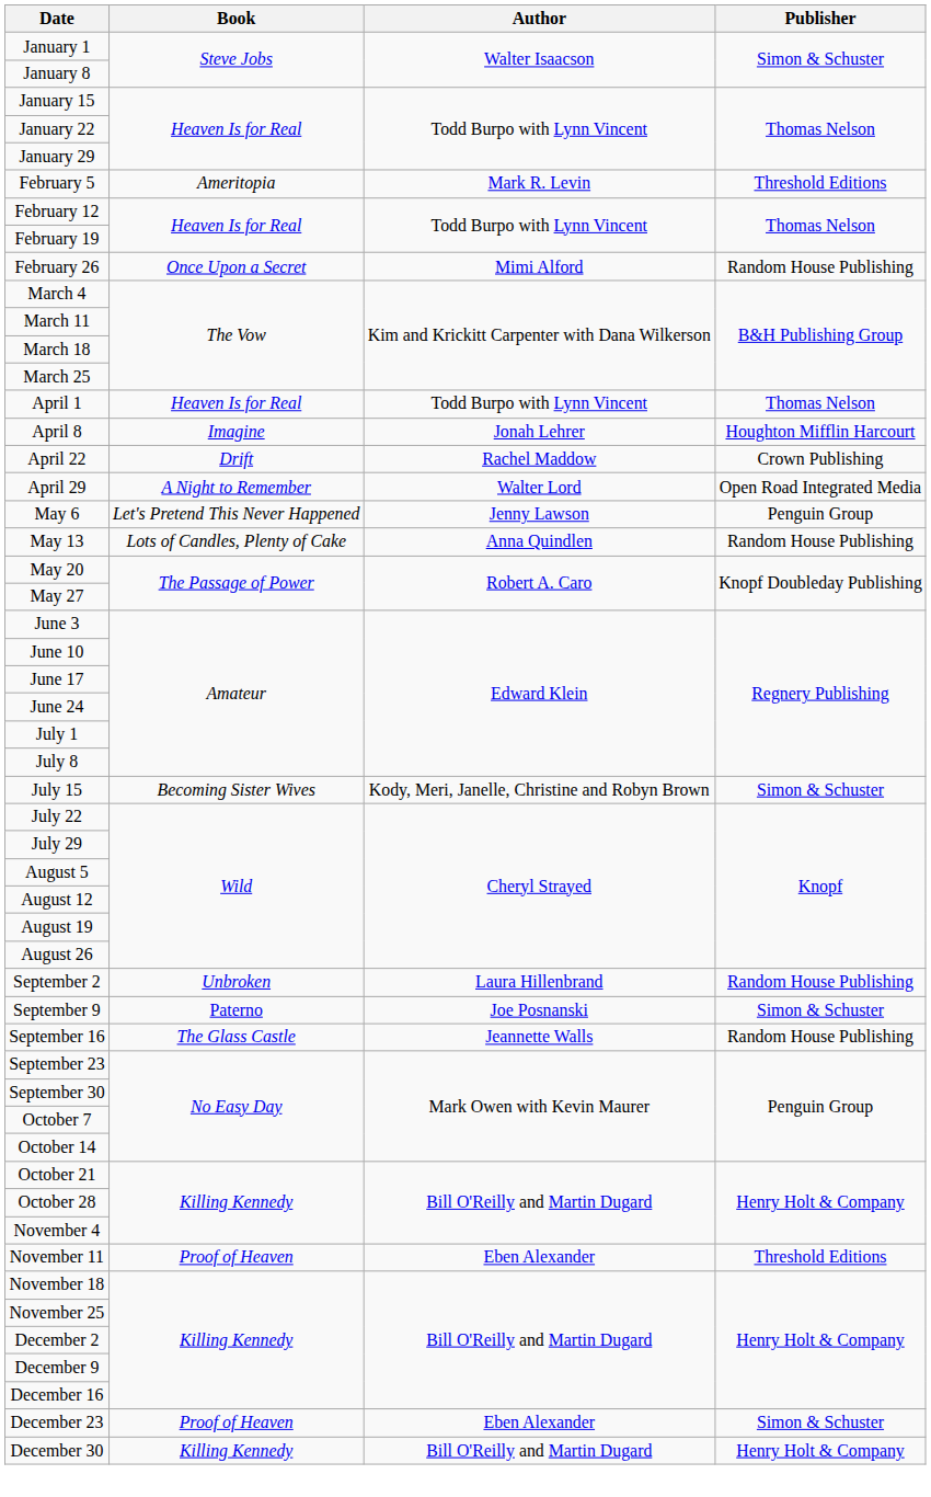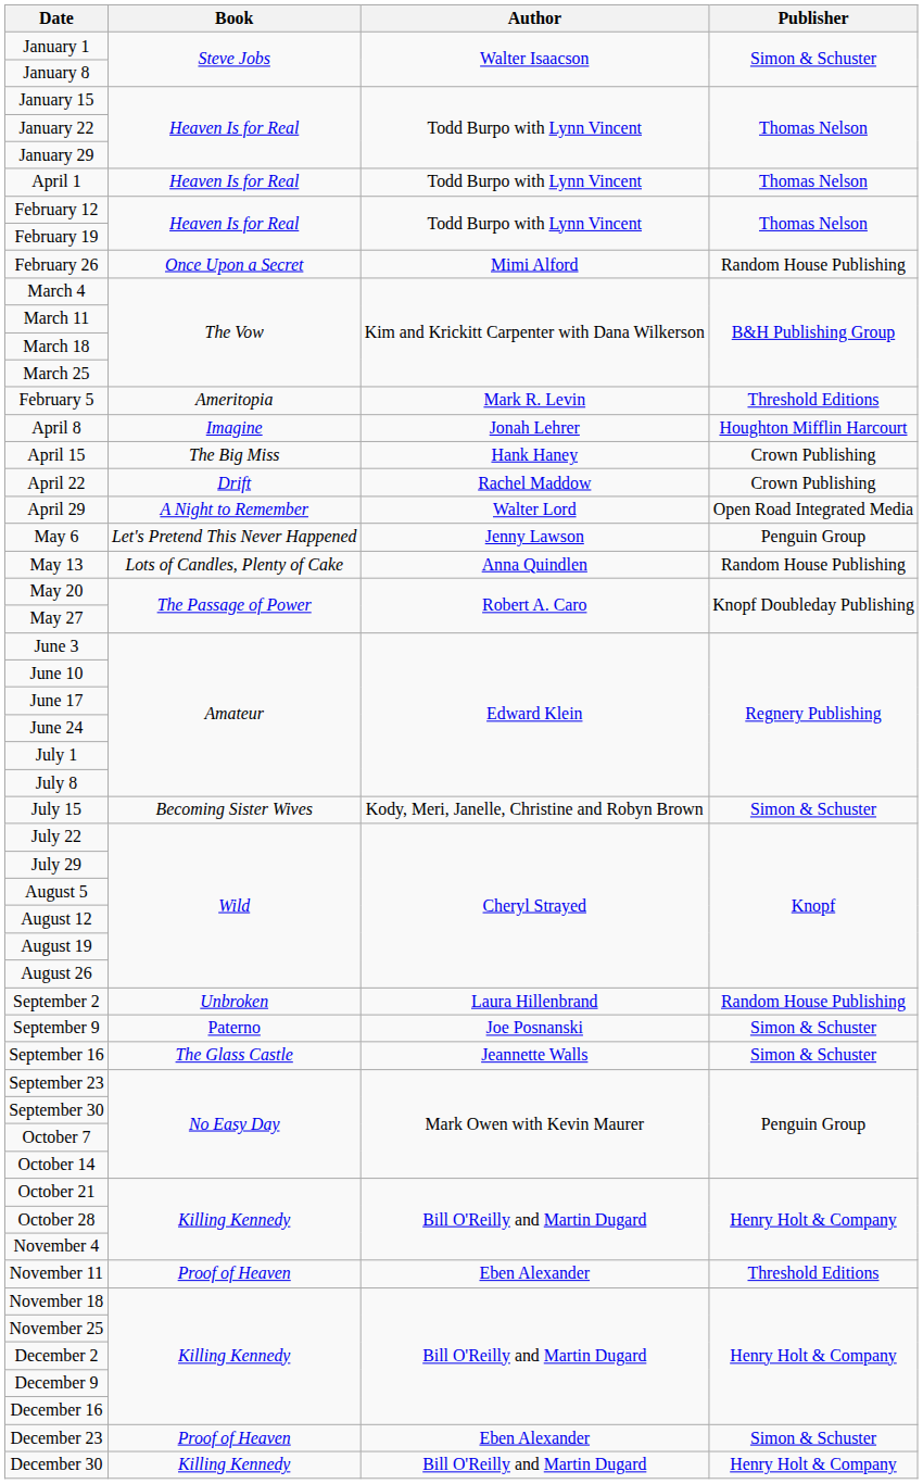 <table class="wikitable" style="text-align: center">
 <tr>
 <th>Date</th>
 <th>Book</th>
 <th>Author</th>
 <th>Publisher</th>
 </tr>
 <tr>
 <td>January 1</td>
 <td rowspan="2"><em><a href='#'>Steve Jobs</a></em></td>
 <td rowspan="2"><a href='#'>Walter Isaacson</a></td>
 <td rowspan="2"><a href='#'>Simon & Schuster</a></td>
 </tr>
 <tr>
 <td>January 8</td>
 </tr>
 <tr>
 <td>January 15</td>
 <td rowspan="3"><em><a href='#'>Heaven Is for Real</a></em></td>
 <td rowspan="3">Todd Burpo with <a href='#'>Lynn Vincent</a></td>
 <td rowspan="3"><a href='#'>Thomas Nelson</a></td>
 </tr>
 <tr>
 <td>January 22</td>
 </tr>
 <tr>
 <td>January 29</td>
 </tr>
 <tr>
-<td>February 5</td>
-<td><em>Ameritopia</em></td>
-<td><a href='#'>Mark R. Levin</a></td>
-<td><a href='#'>Threshold Editions</a></td>
+<td>April 1</td>
+<td><em><a href='#'>Heaven Is for Real</a></em></td>
+<td>Todd Burpo with <a href='#'>Lynn Vincent</a></td>
+<td><a href='#'>Thomas Nelson</a></td>
 </tr>
 <tr>
 <td>February 12</td>
 <td rowspan="2"><em><a href='#'>Heaven Is for Real</a></em></td>
 <td rowspan="2">Todd Burpo with <a href='#'>Lynn Vincent</a></td>
 <td rowspan="2"><a href='#'>Thomas Nelson</a></td>
 </tr>
 <tr>
 <td>February 19</td>
 </tr>
 <tr>
 <td>February 26</td>
 <td><em><a href='#'>Once Upon a Secret</a></em></td>
 <td><a href='#'>Mimi Alford</a></td>
 <td>Random House Publishing</td>
 </tr>
 <tr>
 <td>March 4</td>
 <td rowspan="4"><em>The Vow</em></td>
 <td rowspan="4">Kim and Krickitt Carpenter with Dana Wilkerson</td>
 <td rowspan="4"><a href='#'>B&H Publishing Group</a></td>
 </tr>
 <tr>
 <td>March 11</td>
 </tr>
 <tr>
 <td>March 18</td>
 </tr>
 <tr>
 <td>March 25</td>
 </tr>
 <tr>
-<td>April 1</td>
-<td><em><a href='#'>Heaven Is for Real</a></em></td>
-<td>Todd Burpo with <a href='#'>Lynn Vincent</a></td>
-<td><a href='#'>Thomas Nelson</a></td>
+<td>February 5</td>
+<td><em>Ameritopia</em></td>
+<td><a href='#'>Mark R. Levin</a></td>
+<td><a href='#'>Threshold Editions</a></td>
 </tr>
 <tr>
 <td>April 8</td>
 <td><em><a href='#'>Imagine</a></em></td>
 <td><a href='#'>Jonah Lehrer</a></td>
 <td><a href='#'>Houghton Mifflin Harcourt</a></td>
+</tr>
+<tr>
+<td>April 15</td>
+<td><em>The Big Miss</em></td>
+<td><a href='#'>Hank Haney</a></td>
+<td>Crown Publishing</td>
 </tr>
 <tr>
 <td>April 22</td>
 <td><em><a href='#'>Drift</a></em></td>
 <td><a href='#'>Rachel Maddow</a></td>
 <td>Crown Publishing</td>
 </tr>
 <tr>
 <td>April 29</td>
 <td><em><a href='#'>A Night to Remember</a></em></td>
 <td><a href='#'>Walter Lord</a></td>
 <td>Open Road Integrated Media</td>
 </tr>
 <tr>
 <td>May 6</td>
 <td><em>Let's Pretend This Never Happened</em></td>
 <td><a href='#'>Jenny Lawson</a></td>
 <td>Penguin Group</td>
 </tr>
 <tr>
 <td>May 13</td>
 <td><em>Lots of Candles, Plenty of Cake</em></td>
 <td><a href='#'>Anna Quindlen</a></td>
 <td>Random House Publishing</td>
 </tr>
 <tr>
 <td>May 20</td>
 <td rowspan="2"><em><a href='#'>The Passage of Power</a></em></td>
 <td rowspan="2"><a href='#'>Robert A. Caro</a></td>
 <td rowspan="2">Knopf Doubleday Publishing</td>
 </tr>
 <tr>
 <td>May 27</td>
 </tr>
 <tr>
 <td>June 3</td>
 <td rowspan="6"><em>Amateur</em></td>
 <td rowspan="6"><a href='#'>Edward Klein</a></td>
 <td rowspan="6"><a href='#'>Regnery Publishing</a></td>
 </tr>
 <tr>
 <td>June 10</td>
 </tr>
 <tr>
 <td>June 17</td>
 </tr>
 <tr>
 <td>June 24</td>
 </tr>
 <tr>
 <td>July 1</td>
 </tr>
 <tr>
 <td>July 8</td>
 </tr>
 <tr>
 <td>July 15</td>
 <td><em>Becoming Sister Wives</em></td>
 <td>Kody, Meri, Janelle, Christine and Robyn Brown</td>
 <td><a href='#'>Simon & Schuster</a></td>
 </tr>
 <tr>
 <td>July 22</td>
 <td rowspan="6"><em><a href='#'>Wild</a></em></td>
 <td rowspan="6"><a href='#'>Cheryl Strayed</a></td>
 <td rowspan="6"><a href='#'>Knopf</a></td>
 </tr>
 <tr>
 <td>July 29</td>
 </tr>
 <tr>
 <td>August 5</td>
 </tr>
 <tr>
 <td>August 12</td>
 </tr>
 <tr>
 <td>August 19</td>
 </tr>
 <tr>
 <td>August 26</td>
 </tr>
 <tr>
 <td>September 2</td>
 <td><em><a href='#'>Unbroken</a></em></td>
 <td><a href='#'>Laura Hillenbrand</a></td>
 <td><a href='#'>Random House Publishing</a></td>
 </tr>
 <tr>
 <td>September 9</td>
 <td><a href='#'>Paterno</a></td>
 <td><a href='#'>Joe Posnanski</a></td>
 <td><a href='#'>Simon & Schuster</a></td>
 </tr>
 <tr>
 <td>September 16</td>
 <td><em><a href='#'>The Glass Castle</a></em></td>
 <td><a href='#'>Jeannette Walls</a></td>
-<td>Random House Publishing</td>
+<td><a href='#'>Simon & Schuster</a></td>
 </tr>
 <tr>
 <td>September 23</td>
 <td rowspan="4"><em><a href='#'>No Easy Day</a></em></td>
 <td rowspan="4">Mark Owen with Kevin Maurer</td>
 <td rowspan="4">Penguin Group</td>
 </tr>
 <tr>
 <td>September 30</td>
 </tr>
 <tr>
 <td>October 7</td>
 </tr>
 <tr>
 <td>October 14</td>
 </tr>
 <tr>
 <td>October 21</td>
 <td rowspan="3"><em><a href='#'>Killing Kennedy</a></em></td>
 <td rowspan="3"><a href='#'>Bill O'Reilly</a> and <a href='#'>Martin Dugard</a></td>
 <td rowspan="3"><a href='#'>Henry Holt & Company</a></td>
 </tr>
 <tr>
 <td>October 28</td>
 </tr>
 <tr>
 <td>November 4</td>
 </tr>
 <tr>
 <td>November 11</td>
 <td><em><a href='#'>Proof of Heaven</a></em></td>
 <td><a href='#'>Eben Alexander</a></td>
 <td><a href='#'>Threshold Editions</a></td>
 </tr>
 <tr>
 <td>November 18</td>
 <td rowspan="5"><em><a href='#'>Killing Kennedy</a></em></td>
 <td rowspan="5"><a href='#'>Bill O'Reilly</a> and <a href='#'>Martin Dugard</a></td>
 <td rowspan="5"><a href='#'>Henry Holt & Company</a></td>
 </tr>
 <tr>
 <td>November 25</td>
 </tr>
 <tr>
 <td>December 2</td>
 </tr>
 <tr>
 <td>December 9</td>
 </tr>
 <tr>
 <td>December 16</td>
 </tr>
 <tr>
 <td>December 23</td>
 <td><em><a href='#'>Proof of Heaven</a></em></td>
 <td><a href='#'>Eben Alexander</a></td>
 <td><a href='#'>Simon & Schuster</a></td>
 </tr>
 <tr>
 <td>December 30</td>
 <td><em><a href='#'>Killing Kennedy</a></em></td>
 <td><a href='#'>Bill O'Reilly</a> and <a href='#'>Martin Dugard</a></td>
 <td><a href='#'>Henry Holt & Company</a></td>
 </tr>
 </table>
